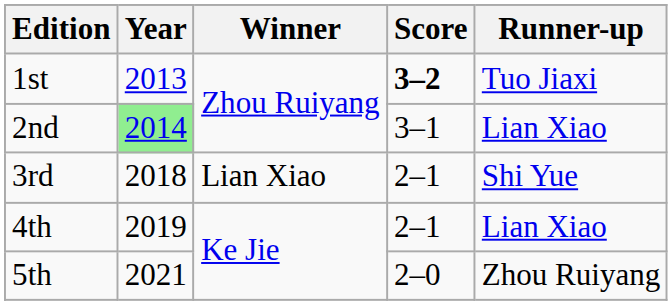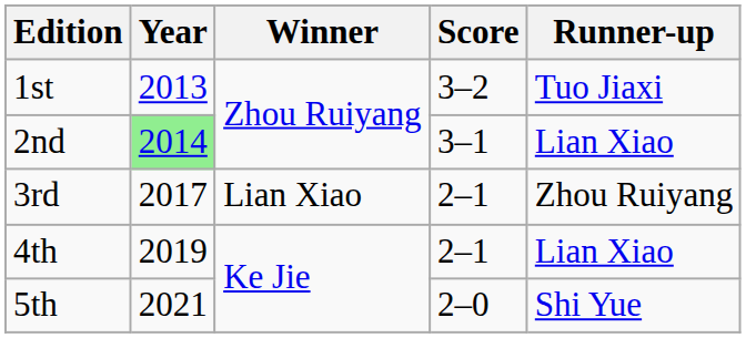 <table class="wikitable" style="text-align: left;">
 <tr>
 <th>Edition</th>
 <th>Year</th>
 <th>Winner</th>
 <th>Score</th>
 <th>Runner-up</th>
 </tr>
 <tr>
 <td>1st</td>
 <td><a href='#'>2013</a></td>
 <td rowspan=2><a href='#'>Zhou Ruiyang</a></td>
-<td><strong>3–2</strong></td>
+<td>3–2</td>
 <td><a href='#'>Tuo Jiaxi</a></td>
 </tr>
 <tr>
 <td>2nd</td>
 <td style="background: lightgreen;"><a href='#'>2014</a></td>
 <td>3–1</td>
 <td><a href='#'>Lian Xiao</a></td>
 </tr>
 <tr>
 <td>3rd</td>
-<td>2018</td>
+<td>2017</td>
 <td>Lian Xiao</td>
 <td>2–1</td>
-<td><a href='#'>Shi Yue</a></td>
+<td>Zhou Ruiyang</td>
 </tr>
 <tr>
 <td>4th</td>
 <td>2019</td>
 <td rowspan=2><a href='#'>Ke Jie</a></td>
 <td>2–1</td>
 <td><a href='#'>Lian Xiao</a></td>
 </tr>
 <tr>
 <td>5th</td>
 <td>2021</td>
 <td>2–0</td>
-<td>Zhou Ruiyang</td>
+<td><a href='#'>Shi Yue</a></td>
 </tr>
 </table>
